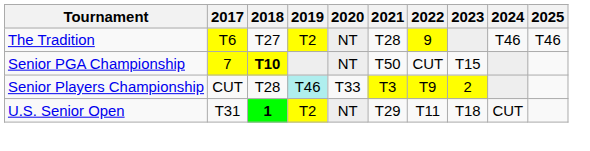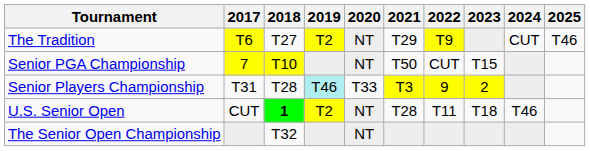 <table class="wikitable" style="font-size:95%;text-align:center;">
 <tr>
 <th>Tournament</th>
 <th>2017</th>
 <th>2018</th>
 <th>2019</th>
 <th>2020</th>
 <th>2021</th>
 <th>2022</th>
 <th>2023</th>
 <th>2024</th>
 <th>2025</th>
 </tr>
 <tr>
 <td align=left><a href='#'>The Tradition</a></td>
 <td style="background:yellow;">T6</td>
 <td>T27</td>
 <td style="background:yellow;">T2</td>
 <td style="background:#eeeeee;">NT</td>
-<td>T28</td>
-<td style="background:yellow;">9</td>
+<td>T29</td>
+<td style="background:yellow;">T9</td>
 <td style="background:#eeeeee;"></td>
-<td>T46</td>
+<td>CUT</td>
 <td>T46</td>
 </tr>
 <tr>
 <td align=left><a href='#'>Senior PGA Championship</a></td>
 <td style="background:yellow;">7</td>
-<td style="background:yellow;"><strong>T10</strong></td>
+<td style="background:yellow;">T10</td>
 <td style="background:#eeeeee;"></td>
 <td style="background:#eeeeee;">NT</td>
 <td>T50</td>
 <td>CUT</td>
 <td>T15</td>
 <td style="background:#eeeeee;"></td>
 <td></td>
 </tr>
 <tr>
 <td align=left><a href='#'>Senior Players Championship</a></td>
-<td>CUT</td>
+<td>T31</td>
 <td>T28</td>
 <td style="background: paleturquoise;">T46</td>
 <td>T33</td>
 <td style="background:yellow;">T3</td>
-<td style="background:yellow;">T9</td>
+<td style="background:yellow;">9</td>
 <td style="background:yellow;">2</td>
 <td style="background:#eeeeee;"></td>
 <td></td>
 </tr>
 <tr>
 <td align=left><a href='#'>U.S. Senior Open</a></td>
-<td>T31</td>
+<td>CUT</td>
 <td style="background:lime;"><strong>1</strong></td>
 <td style="background:yellow;">T2</td>
 <td style="background:#eeeeee;">NT</td>
-<td>T29</td>
+<td>T28</td>
 <td>T11</td>
 <td>T18</td>
-<td>CUT</td>
+<td>T46</td>
+<td></td>
+</tr>
+<tr>
+<td align=left><a href='#'>The Senior Open Championship</a></td>
+<td style="background:#eeeeee;"></td>
+<td>T32</td>
+<td style="background:#eeeeee;"></td>
+<td style="background:#eeeeee;">NT</td>
+<td style="background:#eeeeee;"></td>
+<td style="background:#eeeeee;"></td>
+<td style="background:#eeeeee;"></td>
+<td style="background:#eeeeee;"></td>
 <td></td>
 </tr>
 </table>
